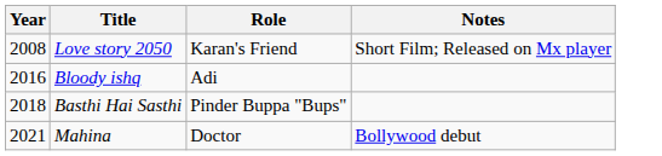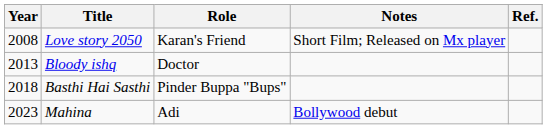 <table class="wikitable">
 <tr>
 <th>Year</th>
 <th>Title</th>
 <th>Role</th>
 <th>Notes</th>
+<th>Ref.</th>
 </tr>
 <tr>
 <td>2008</td>
 <td><em><a href='#'>Love story 2050</a></em></td>
 <td>Karan's Friend</td>
 <td>Short Film; Released on <a href='#'>Mx player</a></td>
+<td></td>
 </tr>
 <tr>
-<td>2016</td>
+<td>2013</td>
 <td><em><a href='#'>Bloody ishq</a></em></td>
-<td>Adi</td>
+<td>Doctor</td>
+<td></td>
 <td></td>
 </tr>
 <tr>
 <td>2018</td>
 <td><em>Basthi Hai Sasthi</em></td>
 <td>Pinder Buppa "Bups"</td>
 <td></td>
+<td></td>
 </tr>
 <tr>
-<td>2021</td>
+<td>2023</td>
 <td><em>Mahina</em></td>
-<td>Doctor</td>
+<td>Adi</td>
 <td><a href='#'>Bollywood</a> debut</td>
+<td></td>
 </tr>
 </table>
